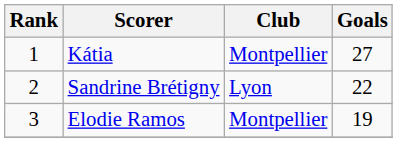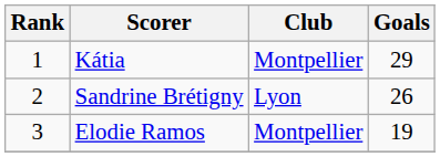 <table class="wikitable">
 <tr>
 <th>Rank</th>
 <th>Scorer</th>
 <th>Club</th>
 <th>Goals</th>
 </tr>
 <tr>
 <td align="center">1</td>
 <td> <a href='#'>Kátia</a></td>
 <td><a href='#'>Montpellier</a></td>
-<td align="center">27</td>
+<td align="center">29</td>
 </tr>
 <tr>
 <td align="center">2</td>
 <td> <a href='#'>Sandrine Brétigny</a></td>
 <td><a href='#'>Lyon</a></td>
-<td align="center">22</td>
+<td align="center">26</td>
 </tr>
 <tr>
 <td align="center">3</td>
 <td> <a href='#'>Elodie Ramos</a></td>
 <td><a href='#'>Montpellier</a></td>
 <td align="center">19</td>
 </tr>
 <tr>
 </tr>
 </table>
